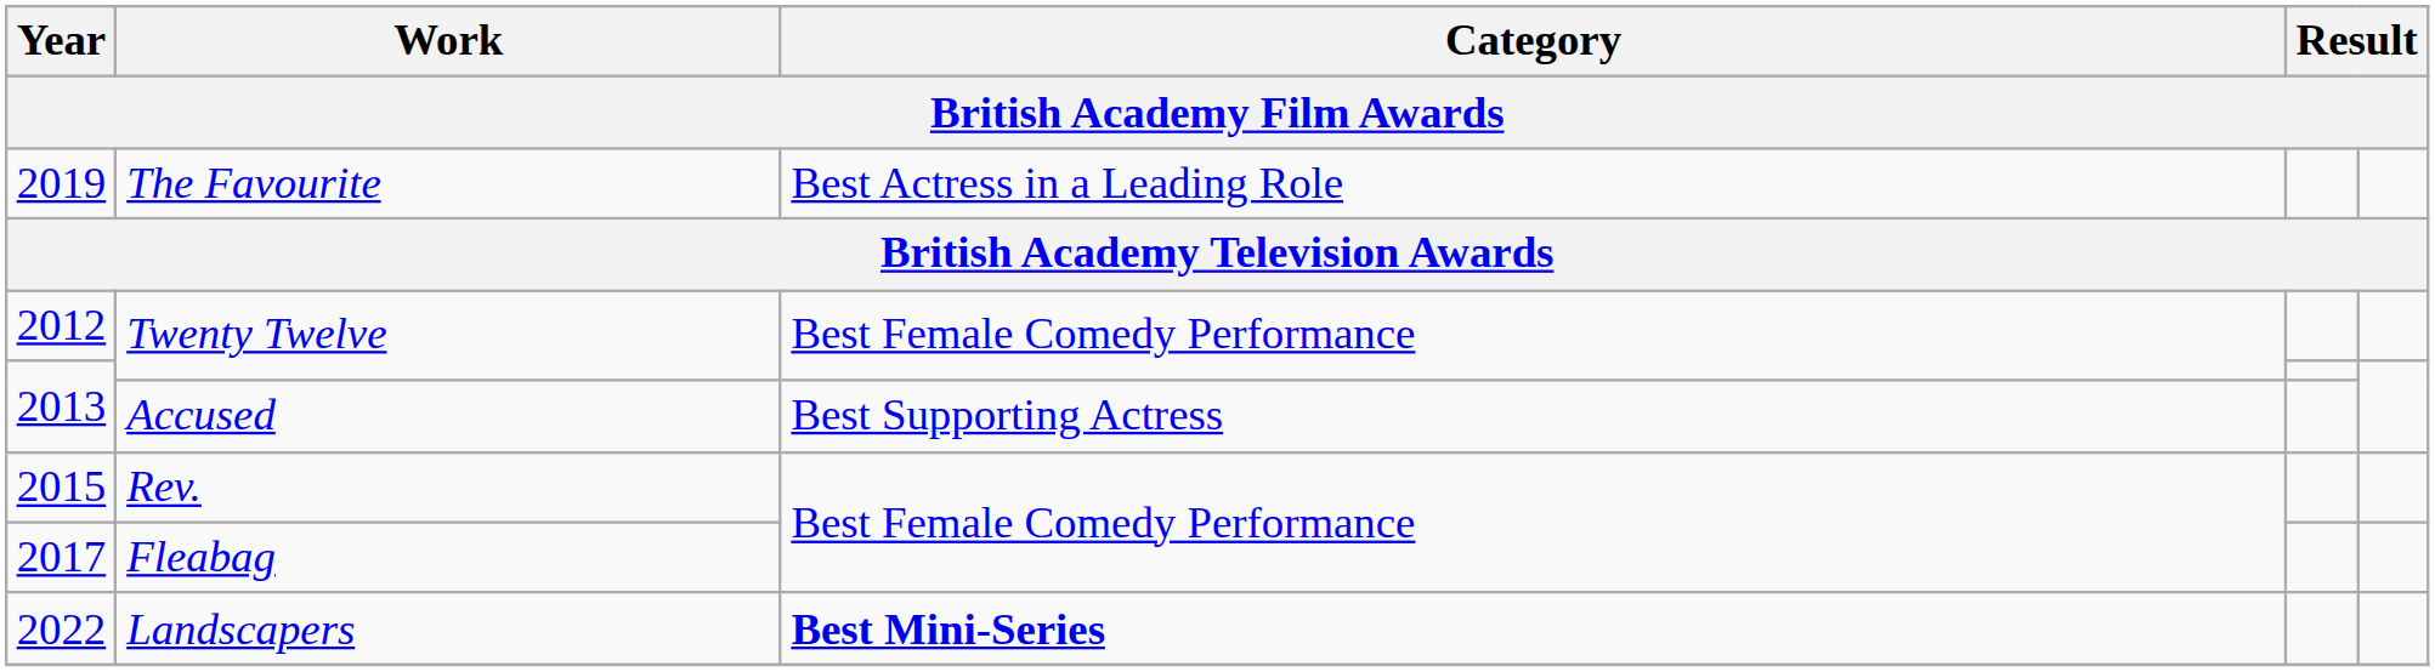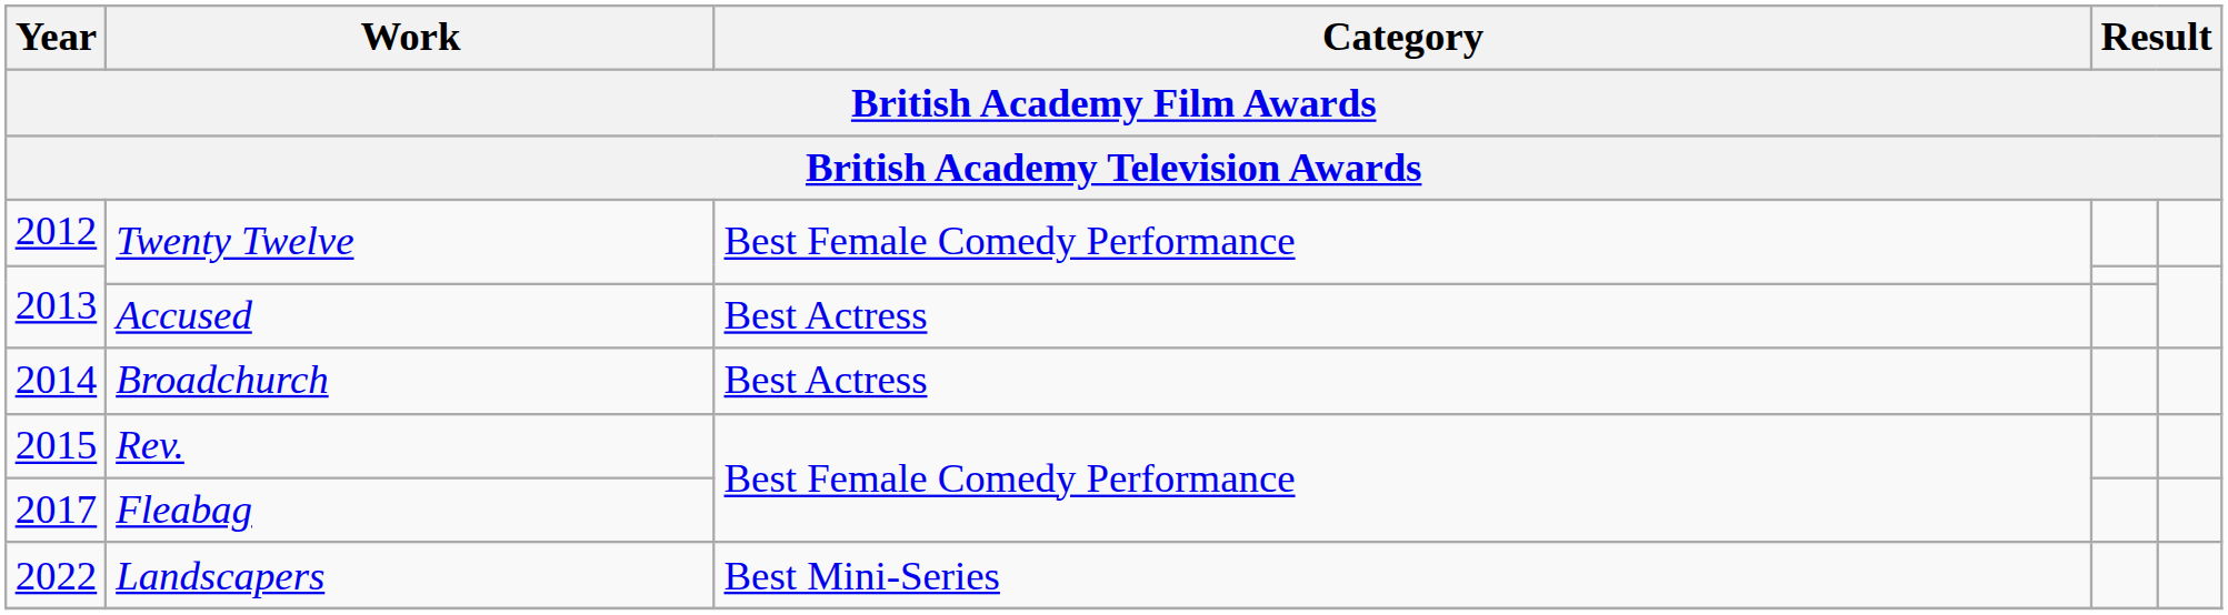 <table class=wikitable>
 <tr>
 <th scope="col" style="width:1em;">Year</th>
 <th scope="col" style="width:15em;">Work</th>
 <th scope="col" style="width:35em;">Category</th>
 <th scope="col" style="width:5em;" colspan=2>Result</th>
 </tr>
 <tr>
 <th colspan="5"><a href='#'>British Academy Film Awards</a></th>
-</tr>
-<tr>
-<td><a href='#'>2019</a></td>
-<td><em><a href='#'>The Favourite</a></em></td>
-<td><a href='#'>Best Actress in a Leading Role</a></td>
-<td></td>
-<td style="text-align:center;"></td>
 </tr>
 <tr>
 <th colspan="5"><a href='#'>British Academy Television Awards</a></th>
 </tr>
 <tr>
 <td><a href='#'>2012</a></td>
 <td rowspan="2"><em><a href='#'>Twenty Twelve</a></em></td>
 <td rowspan="2"><a href='#'>Best Female Comedy Performance</a></td>
 <td></td>
 <td style="text-align:center;"></td>
 </tr>
 <tr>
 <td rowspan="2"><a href='#'>2013</a></td>
 <td></td>
 <td rowspan="2" style="text-align:center;"></td>
 </tr>
 <tr>
 <td><em><a href='#'>Accused</a></em></td>
-<td><a href='#'>Best Supporting Actress</a></td>
+<td><a href='#'>Best Actress</a></td>
 <td></td>
+</tr>
+<tr>
+<td><a href='#'>2014</a></td>
+<td><em><a href='#'>Broadchurch</a></em></td>
+<td><a href='#'>Best Actress</a></td>
+<td></td>
+<td style="text-align:center;"></td>
 </tr>
 <tr>
 <td><a href='#'>2015</a></td>
 <td><em><a href='#'>Rev.</a></em></td>
 <td rowspan="2"><a href='#'>Best Female Comedy Performance</a></td>
 <td></td>
 <td style="text-align:center;"></td>
 </tr>
 <tr>
 <td><a href='#'>2017</a></td>
 <td><em><a href='#'>Fleabag</a></em></td>
 <td></td>
 <td style="text-align:center;"></td>
 </tr>
 <tr>
 <td><a href='#'>2022</a></td>
 <td><em><a href='#'>Landscapers</a></em></td>
-<td><strong><a href='#'>Best Mini-Series</a></strong></td>
+<td><a href='#'>Best Mini-Series</a></td>
 <td></td>
 <td style="text-align:center;"></td>
 </tr>
 <tr>
 </tr>
 </table>
